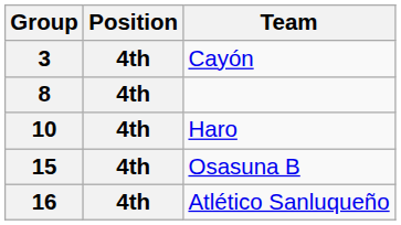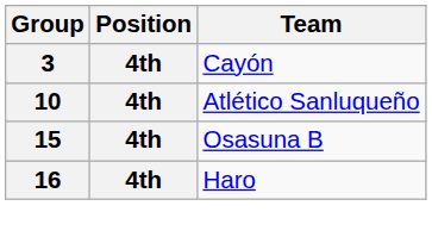 <table class="wikitable">
 <tr>
 <th>Group</th>
 <th>Position</th>
 <th>Team</th>
 </tr>
 <tr>
 <th>3</th>
 <th>4th</th>
 <td><a href='#'>Cayón</a></td>
 </tr>
 <tr>
-<th>8</th>
-<th>4th</th>
-<td></td>
-</tr>
-<tr>
 <th>10</th>
 <th>4th</th>
-<td><a href='#'>Haro</a></td>
+<td><a href='#'>Atlético Sanluqueño</a></td>
 </tr>
 <tr>
 <th>15</th>
 <th>4th</th>
 <td><a href='#'>Osasuna B</a></td>
 </tr>
 <tr>
 <th>16</th>
 <th>4th</th>
-<td><a href='#'>Atlético Sanluqueño</a></td>
+<td><a href='#'>Haro</a></td>
 </tr>
 </table>
